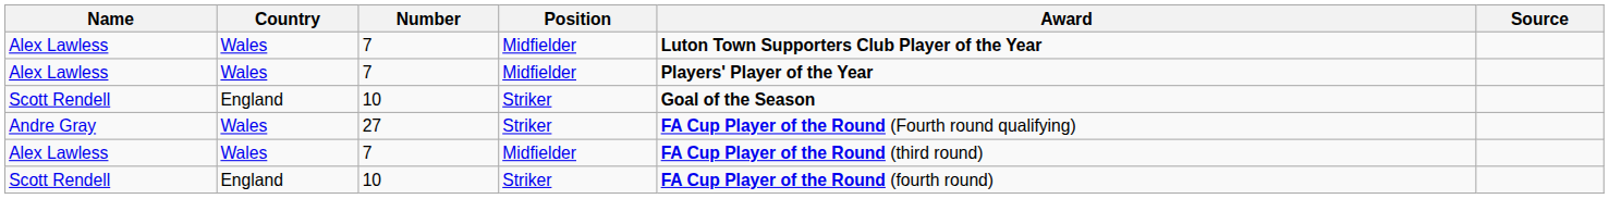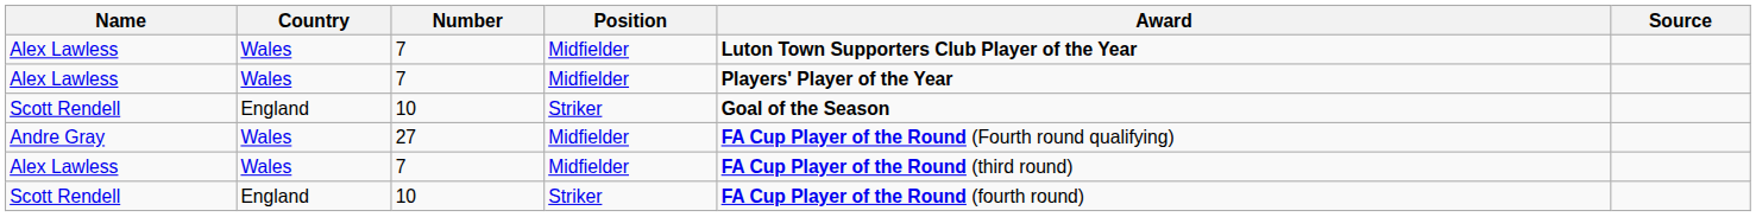 <table width=90% class="wikitable sortable" style="text-align:center; font-size:95%; text-align:left">
 <tr>
 <th>Name</th>
 <th>Country</th>
 <th>Number</th>
 <th>Position</th>
 <th>Award</th>
 <th>Source</th>
 </tr>
 <tr>
 <td><a href='#'>Alex Lawless</a></td>
 <td><a href='#'>Wales</a> </td>
 <td>7</td>
 <td><a href='#'>Midfielder</a></td>
 <td><strong>Luton Town Supporters Club Player of the Year</strong></td>
 <td></td>
 </tr>
 <tr>
 <td><a href='#'>Alex Lawless</a></td>
 <td><a href='#'>Wales</a> </td>
 <td>7</td>
 <td><a href='#'>Midfielder</a></td>
 <td><strong>Players' Player of the Year</strong></td>
 <td></td>
 </tr>
 <tr>
 <td><a href='#'>Scott Rendell</a></td>
 <td>England </td>
 <td>10</td>
 <td><a href='#'>Striker</a></td>
 <td><strong>Goal of the Season</strong></td>
 <td></td>
 </tr>
 <tr>
 <td><a href='#'>Andre Gray</a></td>
 <td><a href='#'>Wales</a> </td>
 <td>27</td>
-<td><a href='#'>Striker</a></td>
+<td><a href='#'>Midfielder</a></td>
 <td><strong><a href='#'>FA Cup Player of the Round</a></strong> (Fourth round qualifying)</td>
 <td></td>
 </tr>
 <tr>
 <td><a href='#'>Alex Lawless</a></td>
 <td><a href='#'>Wales</a> </td>
 <td>7</td>
 <td><a href='#'>Midfielder</a></td>
 <td><strong><a href='#'>FA Cup Player of the Round</a></strong> (third round)</td>
 <td></td>
 </tr>
 <tr>
 <td><a href='#'>Scott Rendell</a></td>
 <td>England </td>
 <td>10</td>
 <td><a href='#'>Striker</a></td>
 <td><strong><a href='#'>FA Cup Player of the Round</a></strong> (fourth round)</td>
 <td></td>
 </tr>
 </table>
